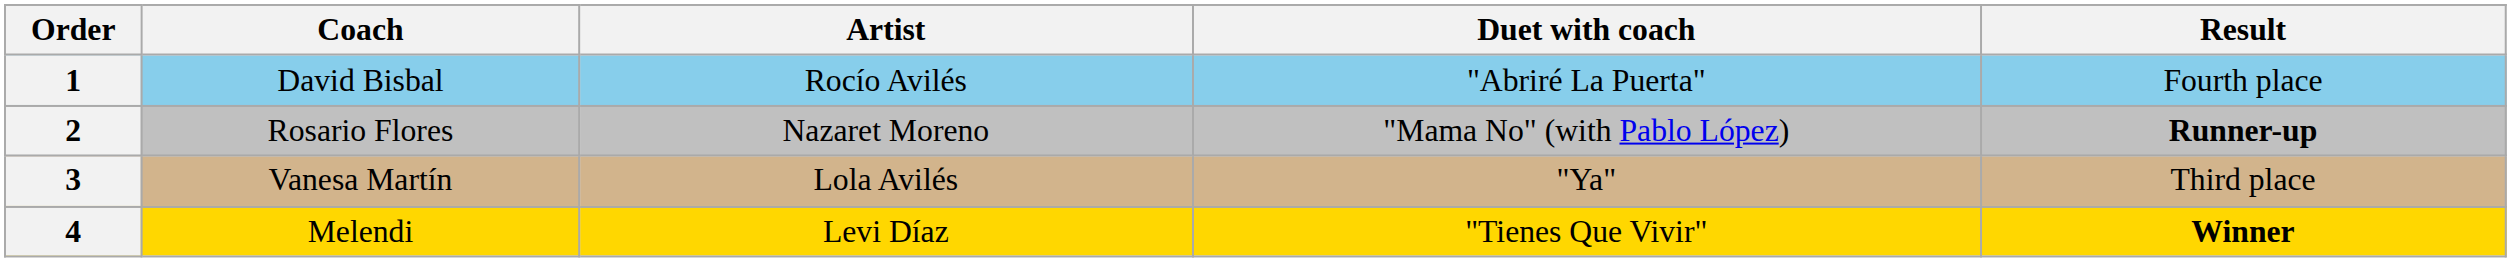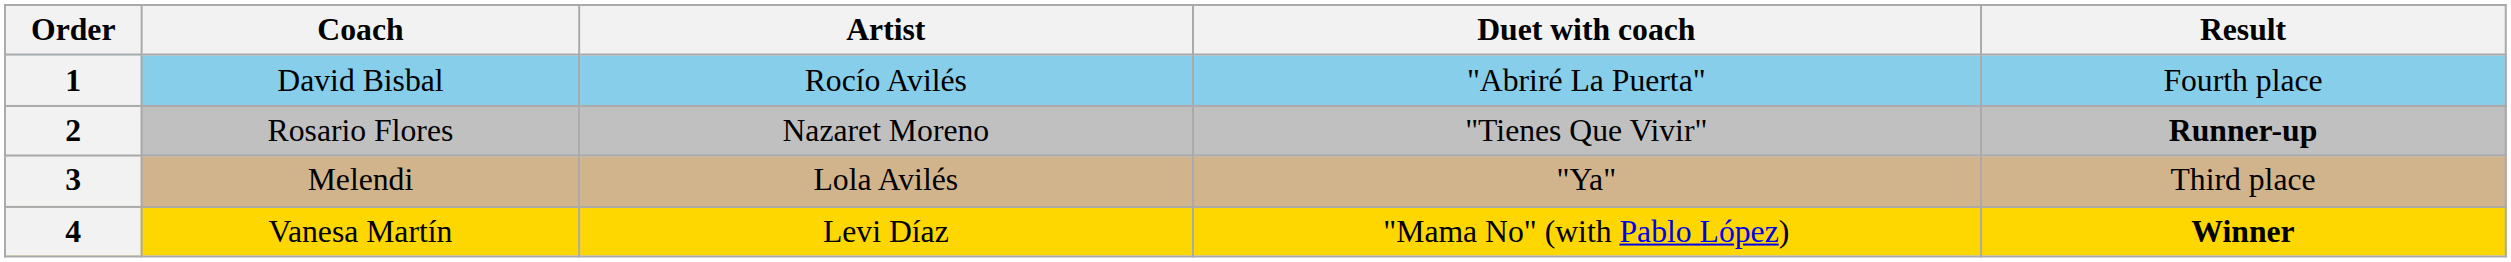 <table class="wikitable" style="text-align: center; width:100%">
 <tr>
 <th style="width:02%">Order</th>
 <th style="width:10%">Coach</th>
 <th style="width:14%">Artist</th>
 <th style="width:18%">Duet with coach</th>
 <th style="width:12%">Result</th>
 </tr>
 <tr style="background:skyblue">
 <th>1</th>
 <td>David Bisbal</td>
 <td>Rocío Avilés</td>
 <td>"Abriré La Puerta"</td>
 <td>Fourth place</td>
 </tr>
 <tr style="background:silver">
 <th>2</th>
 <td>Rosario Flores</td>
 <td>Nazaret Moreno</td>
-<td>"Mama No" (with <a href='#'>Pablo López</a>)</td>
+<td>"Tienes Que Vivir"</td>
 <td><strong>Runner-up</strong></td>
 </tr>
 <tr style="background:tan">
 <th>3</th>
-<td>Vanesa Martín</td>
+<td>Melendi</td>
 <td>Lola Avilés</td>
 <td>"Ya"</td>
 <td>Third place</td>
 </tr>
 <tr style="background:gold">
 <th>4</th>
-<td>Melendi</td>
+<td>Vanesa Martín</td>
 <td>Levi Díaz</td>
-<td>"Tienes Que Vivir"</td>
+<td>"Mama No" (with <a href='#'>Pablo López</a>)</td>
 <td><strong>Winner</strong></td>
 </tr>
 </table>
